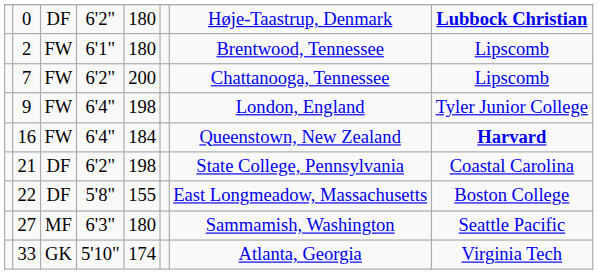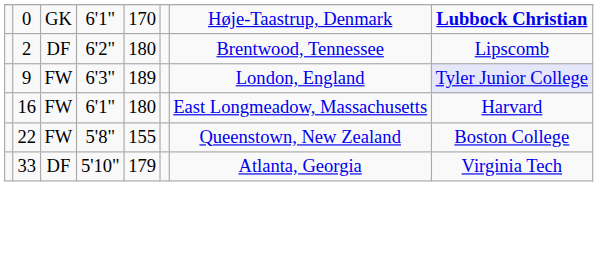 <table class="wikitable sortable" border="1" style="text-align:center;">
 <tr align=center>
 </tr>
 <tr>
 <td></td>
 <td>0</td>
-<td>DF</td>
-<td>6'2"</td>
-<td>180</td>
+<td>GK</td>
+<td>6'1"</td>
+<td>170</td>
 <td></td>
 <td><a href='#'>Høje-Taastrup, Denmark</a></td>
 <td><strong><a href='#'>Lubbock Christian</a></strong></td>
 </tr>
 <tr>
 <td></td>
 <td>2</td>
-<td>FW</td>
-<td>6'1"</td>
+<td>DF</td>
+<td>6'2"</td>
 <td>180</td>
 <td></td>
 <td><a href='#'>Brentwood, Tennessee</a></td>
 <td><a href='#'>Lipscomb</a></td>
 </tr>
 <tr>
 <td></td>
-<td>7</td>
-<td>FW</td>
-<td>6'2"</td>
-<td>200</td>
-<td></td>
-<td><a href='#'>Chattanooga, Tennessee</a></td>
-<td><a href='#'>Lipscomb</a></td>
-</tr>
-<tr>
-<td></td>
 <td>9</td>
 <td>FW</td>
-<td>6'4"</td>
-<td>198</td>
+<td>6'3"</td>
+<td>189</td>
 <td></td>
 <td><a href='#'>London, England</a></td>
-<td><a href='#'>Tyler Junior College</a></td>
+<td style="background: lavender;"><a href='#'>Tyler Junior College</a></td>
 </tr>
 <tr>
 <td></td>
 <td>16</td>
 <td>FW</td>
-<td>6'4"</td>
-<td>184</td>
+<td>6'1"</td>
+<td>180</td>
 <td></td>
-<td><a href='#'>Queenstown, New Zealand</a></td>
-<td><strong><a href='#'>Harvard</a></strong></td>
-</tr>
-<tr>
-<td></td>
-<td>21</td>
-<td>DF</td>
-<td>6'2"</td>
-<td>198</td>
-<td></td>
-<td><a href='#'>State College, Pennsylvania</a></td>
-<td><a href='#'>Coastal Carolina</a></td>
+<td><a href='#'>East Longmeadow, Massachusetts</a></td>
+<td><a href='#'>Harvard</a></td>
 </tr>
 <tr>
 <td></td>
 <td>22</td>
-<td>DF</td>
+<td>FW</td>
 <td>5'8"</td>
 <td>155</td>
 <td></td>
-<td><a href='#'>East Longmeadow, Massachusetts</a></td>
+<td><a href='#'>Queenstown, New Zealand</a></td>
 <td><a href='#'>Boston College</a></td>
 </tr>
 <tr>
 <td></td>
-<td>27</td>
-<td>MF</td>
-<td>6'3"</td>
-<td>180</td>
-<td></td>
-<td><a href='#'>Sammamish, Washington</a></td>
-<td><a href='#'>Seattle Pacific</a></td>
-</tr>
-<tr>
-<td></td>
 <td>33</td>
-<td>GK</td>
+<td>DF</td>
 <td>5'10"</td>
-<td>174</td>
+<td>179</td>
 <td></td>
 <td><a href='#'>Atlanta, Georgia</a></td>
 <td><a href='#'>Virginia Tech</a></td>
 </tr>
 </table>
